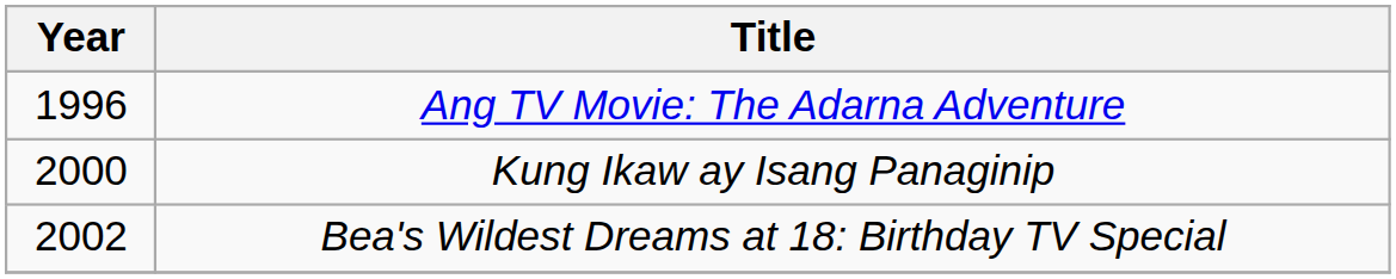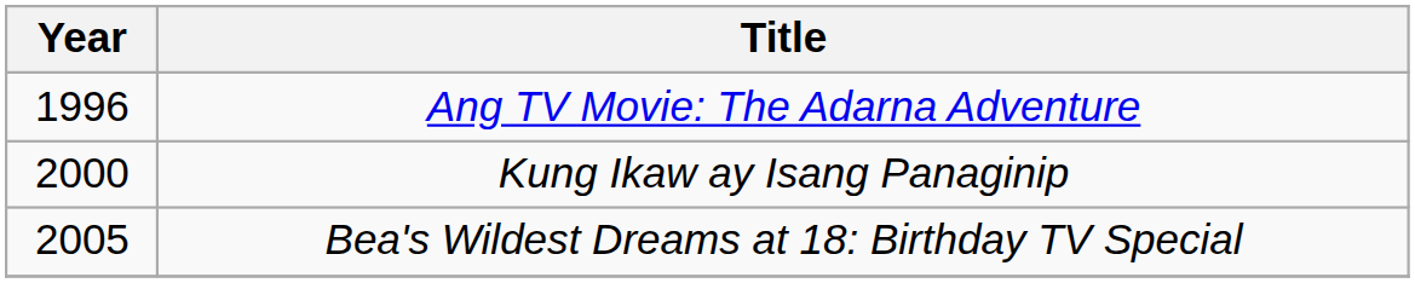 <table class="wikitable" width=85%>
 <tr>
 <th>Year</th>
 <th>Title</th>
 </tr>
 <tr align="center">
 <td>1996</td>
 <td><em><a href='#'>Ang TV Movie: The Adarna Adventure</a></em></td>
 </tr>
 <tr align="center">
 <td>2000</td>
 <td><em>Kung Ikaw ay Isang Panaginip</em></td>
 </tr>
 <tr align="center">
-<td>2002</td>
+<td>2005</td>
 <td><em>Bea's Wildest Dreams at 18: Birthday TV Special</em></td>
 </tr>
 <tr align="center">
 </tr>
 </table>
